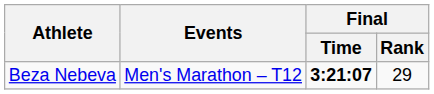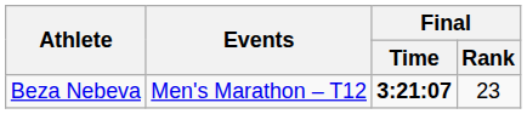 <table class=wikitable style="font-size:90%">
 <tr>
 <th rowspan="2">Athlete</th>
 <th rowspan="2">Events</th>
 <th colspan="2">Final</th>
 </tr>
 <tr>
 <th>Time</th>
 <th>Rank</th>
 </tr>
 <tr>
 <td rowspan="4"><a href='#'>Beza Nebeva</a></td>
 <td><a href='#'>Men's Marathon – T12</a></td>
 <td align="center"><strong>3:21:07</strong></td>
-<td align="center">29</td>
+<td align="center">23</td>
 </tr>
 </table>
